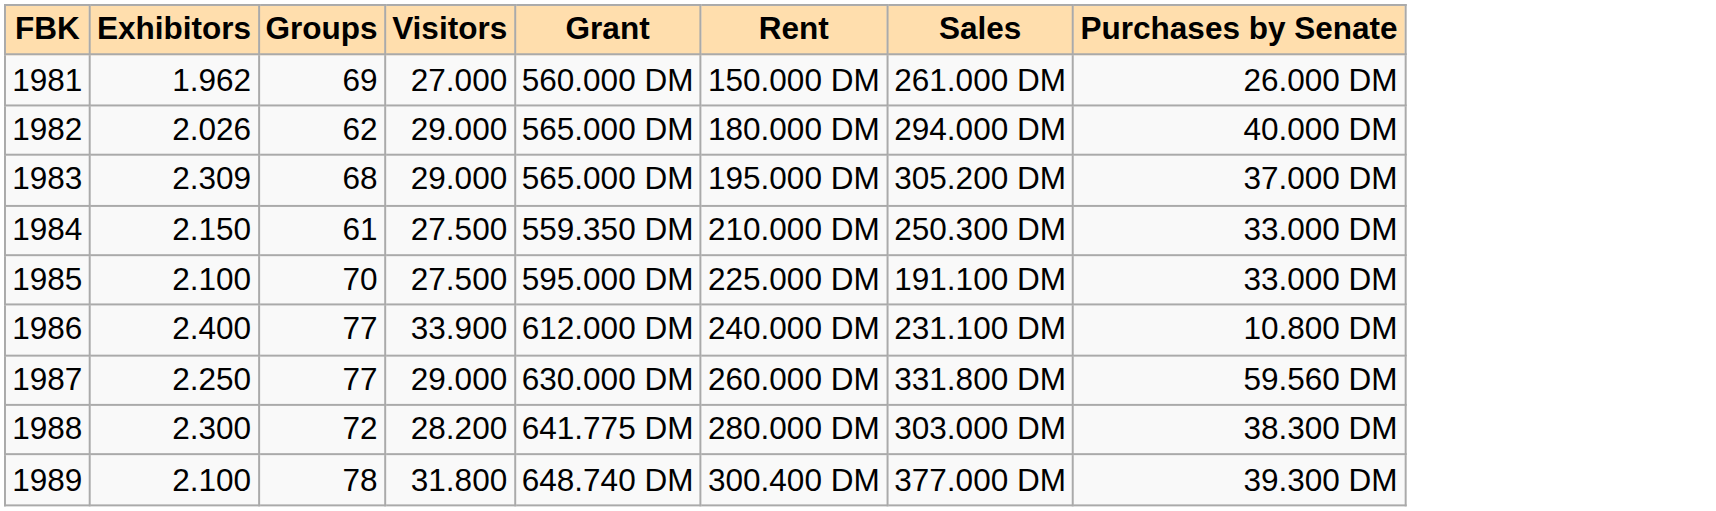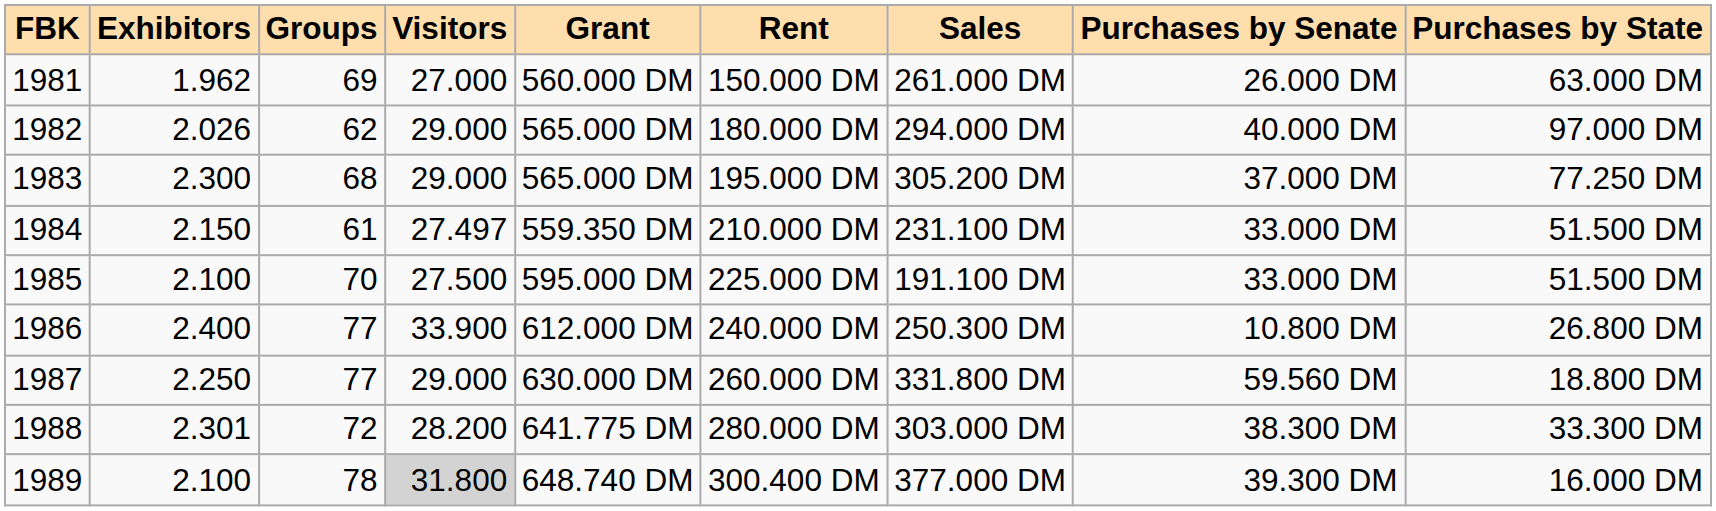 <table class="wikitable sortable mw-datatable" style="text-align:right;">
 <tr>
 <th style="background-color: #ffdead;">FBK</th>
 <th style="background-color: #ffdead;">Exhibitors</th>
 <th style="background-color: #ffdead;">Groups</th>
 <th style="background-color: #ffdead;">Visitors</th>
 <th style="background-color: #ffdead;">Grant</th>
 <th style="background-color: #ffdead;">Rent</th>
 <th style="background-color: #ffdead;">Sales</th>
 <th style="background-color: #ffdead;">Purchases by Senate</th>
+<th style="background-color: #ffdead;">Purchases by State</th>
 </tr>
 <tr>
 <td style="text-align:left;">1981</td>
 <td>1.962</td>
 <td>69</td>
 <td>27.000</td>
 <td>560.000 DM</td>
 <td>150.000 DM</td>
 <td>261.000 DM</td>
 <td>26.000 DM</td>
+<td>63.000 DM</td>
 </tr>
 <tr>
 <td style="text-align:left;">1982</td>
 <td>2.026</td>
 <td>62</td>
 <td>29.000</td>
 <td>565.000 DM</td>
 <td>180.000 DM</td>
 <td>294.000 DM</td>
 <td>40.000 DM</td>
+<td>97.000 DM</td>
 </tr>
 <tr>
 <td style="text-align:left;">1983</td>
-<td>2.309</td>
+<td>2.300</td>
 <td>68</td>
 <td>29.000</td>
 <td>565.000 DM</td>
 <td>195.000 DM</td>
 <td>305.200 DM</td>
 <td>37.000 DM</td>
+<td>77.250 DM</td>
 </tr>
 <tr>
 <td style="text-align:left;">1984</td>
 <td>2.150</td>
 <td>61</td>
-<td>27.500</td>
+<td>27.497</td>
 <td>559.350 DM</td>
 <td>210.000 DM</td>
-<td>250.300 DM</td>
+<td>231.100 DM</td>
 <td>33.000 DM</td>
+<td>51.500 DM</td>
 </tr>
 <tr>
 <td style="text-align:left;">1985</td>
 <td>2.100</td>
 <td>70</td>
 <td>27.500</td>
 <td>595.000 DM</td>
 <td>225.000 DM</td>
 <td>191.100 DM</td>
 <td>33.000 DM</td>
+<td>51.500 DM</td>
 </tr>
 <tr>
 <td style="text-align:left;">1986</td>
 <td>2.400</td>
 <td>77</td>
 <td>33.900</td>
 <td>612.000 DM</td>
 <td>240.000 DM</td>
-<td>231.100 DM</td>
+<td>250.300 DM</td>
 <td>10.800 DM</td>
+<td>26.800 DM</td>
 </tr>
 <tr>
 <td style="text-align:left;">1987</td>
 <td>2.250</td>
 <td>77</td>
 <td>29.000</td>
 <td>630.000 DM</td>
 <td>260.000 DM</td>
 <td>331.800 DM</td>
 <td>59.560 DM</td>
+<td>18.800 DM</td>
 </tr>
 <tr>
 <td style="text-align:left;">1988</td>
-<td>2.300</td>
+<td>2.301</td>
 <td>72</td>
 <td>28.200</td>
 <td>641.775 DM</td>
 <td>280.000 DM</td>
 <td>303.000 DM</td>
 <td>38.300 DM</td>
+<td>33.300 DM</td>
 </tr>
 <tr>
 <td style="text-align:left;">1989</td>
 <td>2.100</td>
 <td>78</td>
-<td>31.800</td>
+<td style="background: lightgrey;">31.800</td>
 <td>648.740 DM</td>
 <td>300.400 DM</td>
 <td>377.000 DM</td>
 <td>39.300 DM</td>
+<td>16.000 DM</td>
 </tr>
 </table>
